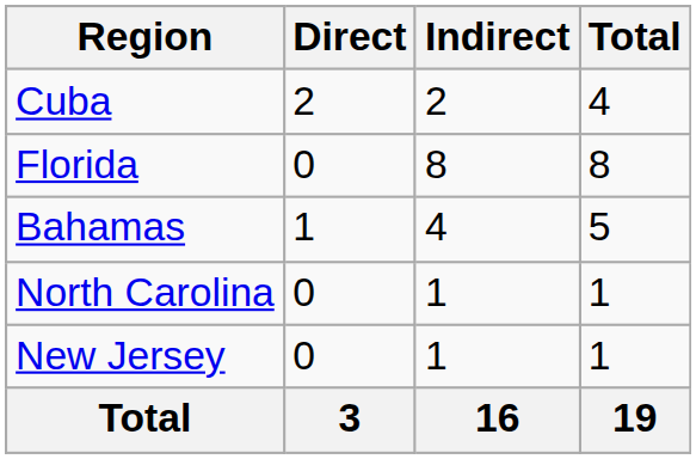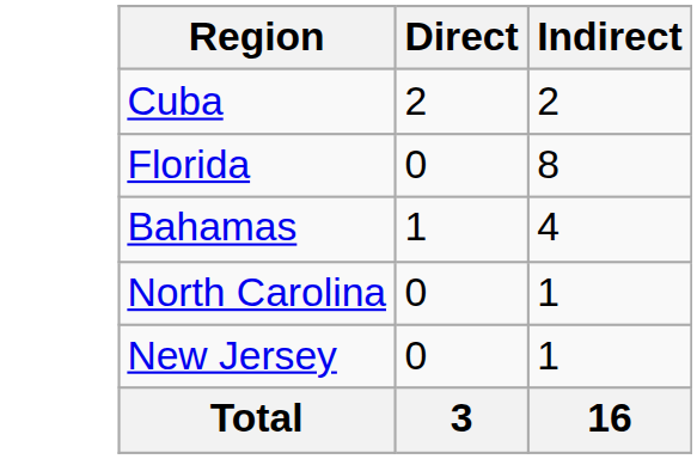 <table class="wikitable" style="float:right;margin:0 0 0.5em 1em;">
 <tr>
 <th>Region</th>
 <th>Direct</th>
 <th>Indirect</th>
-<th>Total</th>
 </tr>
 <tr>
 <td><a href='#'>Cuba</a></td>
 <td>2</td>
 <td>2</td>
-<td>4</td>
 </tr>
 <tr>
 <td><a href='#'>Florida</a></td>
 <td>0</td>
-<td>8</td>
 <td>8</td>
 </tr>
 <tr>
 <td><a href='#'>Bahamas</a></td>
 <td>1</td>
 <td>4</td>
-<td>5</td>
 </tr>
 <tr>
 <td><a href='#'>North Carolina</a></td>
 <td>0</td>
-<td>1</td>
 <td>1</td>
 </tr>
 <tr>
 <td><a href='#'>New Jersey</a></td>
 <td>0</td>
 <td>1</td>
-<td>1</td>
 </tr>
 <tr>
 <th>Total</th>
 <th>3</th>
 <th>16</th>
-<th>19</th>
 </tr>
 </table>
